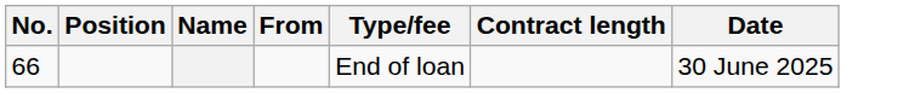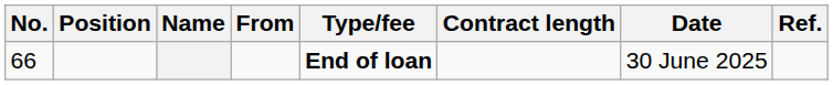 <table class="wikitable plainrowheaders sortable" style="text-align:center; text-align:left">
 <tr>
 <th>No.</th>
 <th>Position</th>
 <th>Name</th>
 <th>From</th>
 <th>Type/fee</th>
 <th>Contract length</th>
 <th>Date</th>
+<th>Ref.</th>
 </tr>
 <tr>
 <td>66</td>
 <td></td>
 <th scope="row"></th>
 <td></td>
-<td>End of loan</td>
+<td><strong>End of loan</strong></td>
 <td></td>
 <td>30 June 2025</td>
+<td></td>
 </tr>
 </table>
